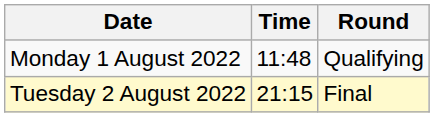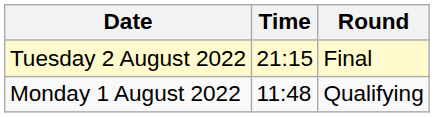 <table class="wikitable">
 <tr>
 <th>Date</th>
 <th>Time</th>
 <th>Round</th>
 </tr>
 <tr>
+<td style=background:lemonchiffon>Tuesday 2 August 2022</td>
+<td style=background:lemonchiffon>21:15</td>
+<td style=background:lemonchiffon>Final</td>
+</tr>
+<tr>
 <td>Monday 1 August 2022</td>
 <td>11:48</td>
 <td>Qualifying</td>
 </tr>
-<tr>
-<td style=background:lemonchiffon>Tuesday 2 August 2022</td>
-<td style=background:lemonchiffon>21:15</td>
-<td style=background:lemonchiffon>Final</td>
-</tr>
 </table>
